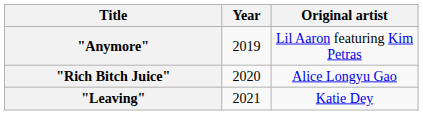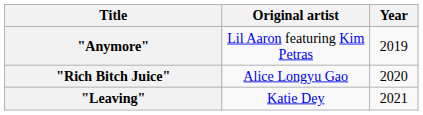 <table class="wikitable plainrowheaders" border="1" style="text-align:center;">
 <tr>
 <th scope="col" style="width:15em;">Title</th>
+<th scope="col" style="width:10em;">Original artist</th>
 <th scope="col" style="width:3em;">Year</th>
-<th scope="col" style="width:10em;">Original artist</th>
 </tr>
 <tr>
 <th scope="row">"Anymore"</th>
+<td><a href='#'>Lil Aaron</a> featuring <a href='#'>Kim Petras</a></td>
 <td>2019</td>
-<td><a href='#'>Lil Aaron</a> featuring <a href='#'>Kim Petras</a></td>
 </tr>
 <tr>
 <th scope="row">"Rich Bitch Juice"</th>
+<td><a href='#'>Alice Longyu Gao</a></td>
 <td>2020</td>
-<td><a href='#'>Alice Longyu Gao</a></td>
 </tr>
 <tr>
 <th scope="row">"Leaving"</th>
+<td><a href='#'>Katie Dey</a></td>
 <td>2021</td>
-<td><a href='#'>Katie Dey</a></td>
 </tr>
 </table>
